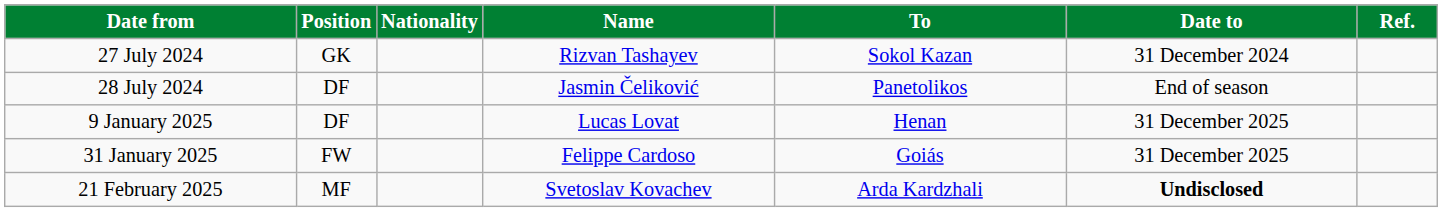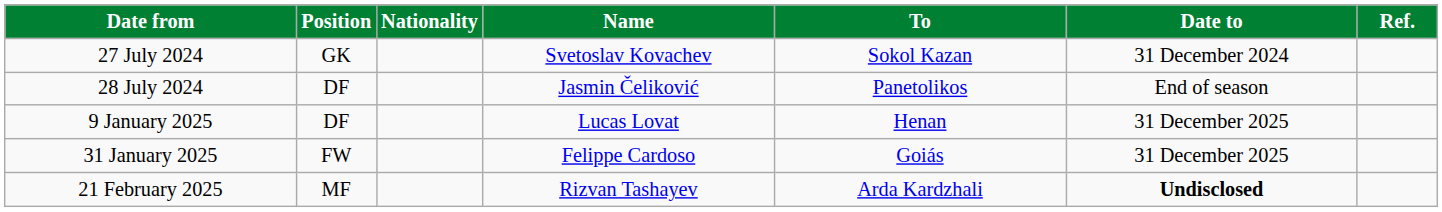 <table class="wikitable" style="text-align:center; font-size:90%; ">
 <tr>
 <th style="background:#008033; color:white; width:200px;">Date from</th>
 <th style="background:#008033; color:white; width:50px;">Position</th>
 <th style="background:#008033; color:white; width:50px;">Nationality</th>
 <th style="background:#008033; color:white; width:200px;">Name</th>
 <th style="background:#008033; color:white; width:200px;">To</th>
 <th style="background:#008033; color:white; width:200px;">Date to</th>
 <th style="background:#008033; color:white; width:50px;">Ref.</th>
 </tr>
 <tr>
 <td>27 July 2024</td>
 <td>GK</td>
 <td></td>
-<td><a href='#'>Rizvan Tashayev</a></td>
+<td><a href='#'>Svetoslav Kovachev</a></td>
 <td><a href='#'>Sokol Kazan</a></td>
 <td>31 December 2024</td>
 <td></td>
 </tr>
 <tr>
 <td>28 July 2024</td>
 <td>DF</td>
 <td></td>
 <td><a href='#'>Jasmin Čeliković</a></td>
 <td><a href='#'>Panetolikos</a></td>
 <td>End of season</td>
 <td></td>
 </tr>
 <tr>
 <td>9 January 2025</td>
 <td>DF</td>
 <td></td>
 <td><a href='#'>Lucas Lovat</a></td>
 <td><a href='#'>Henan</a></td>
 <td>31 December 2025</td>
 <td></td>
 </tr>
 <tr>
 <td>31 January 2025</td>
 <td>FW</td>
 <td></td>
 <td><a href='#'>Felippe Cardoso</a></td>
 <td><a href='#'>Goiás</a></td>
 <td>31 December 2025</td>
 <td></td>
 </tr>
 <tr>
 <td>21 February 2025</td>
 <td>MF</td>
 <td></td>
-<td><a href='#'>Svetoslav Kovachev</a></td>
+<td><a href='#'>Rizvan Tashayev</a></td>
 <td><a href='#'>Arda Kardzhali</a></td>
 <td><strong>Undisclosed</strong></td>
 <td></td>
 </tr>
 </table>
